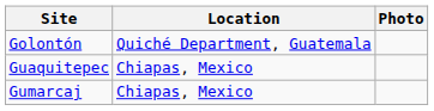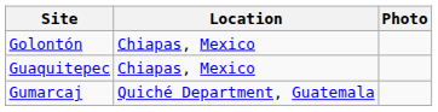 <table class="wikitable sortable" align="left" style="margin: 1em auto 1em auto">
 <tr>
 <th>Site</th>
 <th>Location</th>
 <th>Photo</th>
 </tr>
 <tr>
 <td><a href='#'>Golontón</a></td>
-<td><a href='#'>Quiché Department</a>, <a href='#'>Guatemala</a></td>
+<td><a href='#'>Chiapas</a>, <a href='#'>Mexico</a></td>
 <td></td>
 </tr>
 <tr>
 <td><a href='#'>Guaquitepec</a></td>
 <td><a href='#'>Chiapas</a>, <a href='#'>Mexico</a></td>
 <td></td>
 </tr>
 <tr>
 <td><a href='#'>Gumarcaj</a></td>
-<td><a href='#'>Chiapas</a>, <a href='#'>Mexico</a></td>
+<td><a href='#'>Quiché Department</a>, <a href='#'>Guatemala</a></td>
 <td></td>
 </tr>
 </table>
